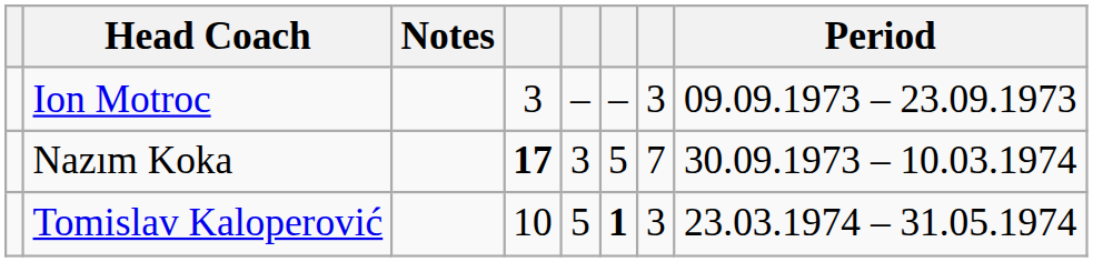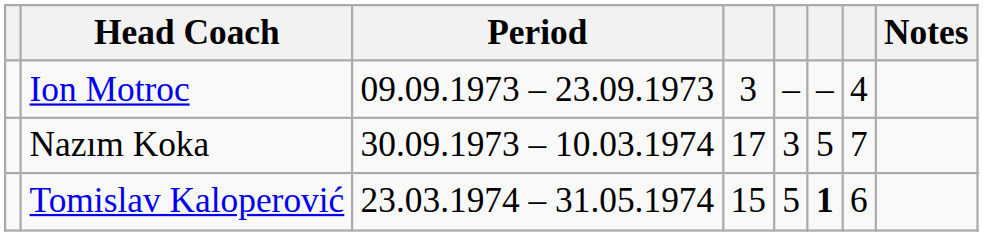 <table class="wikitable" style="text-align: left;">
 <tr>
 <th></th>
 <th>Head Coach</th>
-<th>Notes</th>
+<th>Period</th>
 <th></th>
 <th></th>
 <th></th>
 <th></th>
-<th>Period</th>
+<th>Notes</th>
 </tr>
 <tr>
 <td></td>
 <td><a href='#'>Ion Motroc</a></td>
-<td></td>
+<td>09.09.1973 – 23.09.1973</td>
 <td align="center">3</td>
 <td align="center">–</td>
 <td align="center">–</td>
-<td align="center">3</td>
-<td>09.09.1973 – 23.09.1973</td>
+<td align="center">4</td>
+<td></td>
 </tr>
 <tr>
 <td></td>
 <td>Nazım Koka</td>
-<td></td>
-<td align="center"><strong>17</strong></td>
+<td>30.09.1973 – 10.03.1974</td>
+<td align="center">17</td>
 <td align="center">3</td>
 <td align="center">5</td>
 <td align="center">7</td>
-<td>30.09.1973 – 10.03.1974</td>
+<td></td>
 </tr>
 <tr>
 <td></td>
 <td><a href='#'>Tomislav Kaloperović</a></td>
-<td></td>
-<td align="center">10</td>
+<td>23.03.1974 – 31.05.1974</td>
+<td align="center">15</td>
 <td align="center">5</td>
 <td align="center"><strong>1</strong></td>
-<td align="center">3</td>
-<td>23.03.1974 – 31.05.1974</td>
+<td align="center">6</td>
+<td></td>
 </tr>
 </table>
